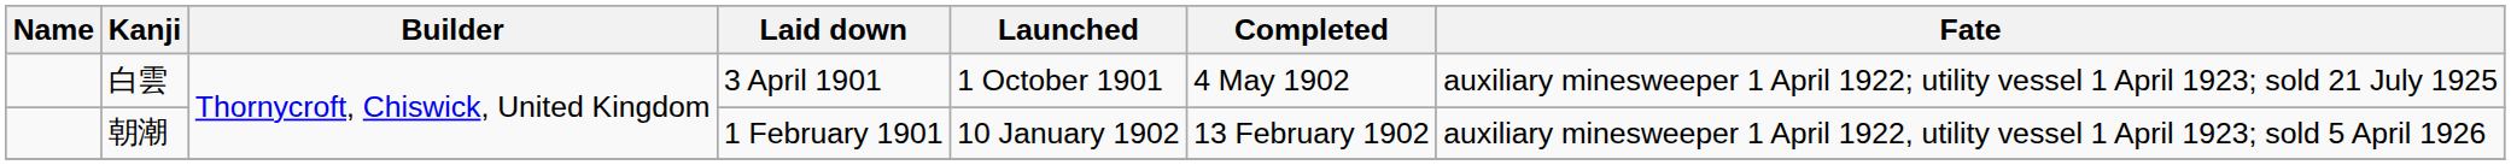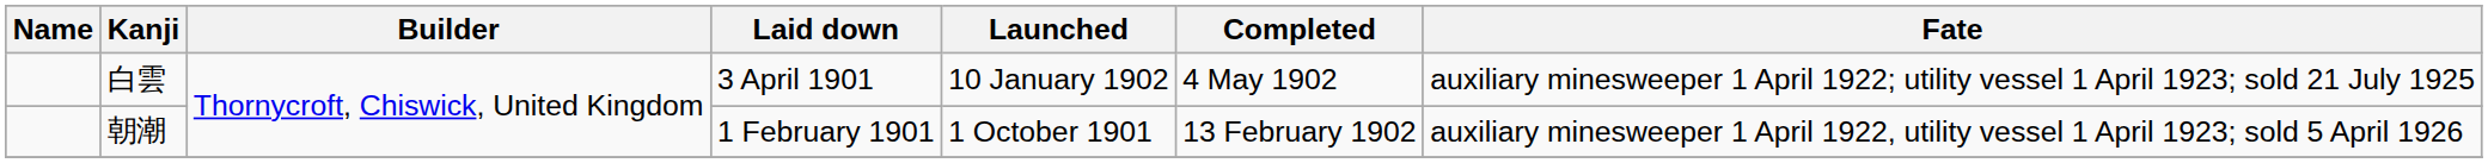 <table class="wikitable" style="font-size:90%;">
 <tr>
 <th>Name</th>
 <th>Kanji</th>
 <th>Builder</th>
 <th>Laid down</th>
 <th>Launched</th>
 <th>Completed</th>
 <th>Fate</th>
 </tr>
 <tr>
 <td></td>
 <td>白雲</td>
 <td rowspan=2><a href='#'>Thornycroft</a>, <a href='#'>Chiswick</a>, United Kingdom</td>
 <td>3 April 1901</td>
-<td>1 October 1901</td>
+<td>10 January 1902</td>
 <td>4 May 1902</td>
 <td>auxiliary minesweeper 1 April 1922; utility vessel 1 April 1923; sold 21 July 1925</td>
 </tr>
 <tr>
 <td></td>
 <td>朝潮</td>
 <td>1 February 1901</td>
-<td>10 January 1902</td>
+<td>1 October 1901</td>
 <td>13 February 1902</td>
 <td>auxiliary minesweeper 1 April 1922, utility vessel 1 April 1923; sold 5 April 1926</td>
 </tr>
 <tr>
 </tr>
 </table>
